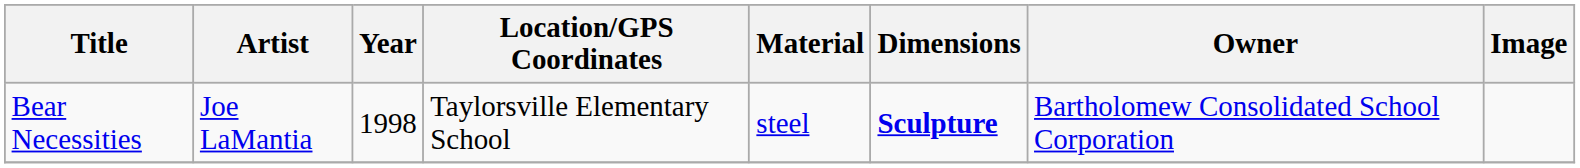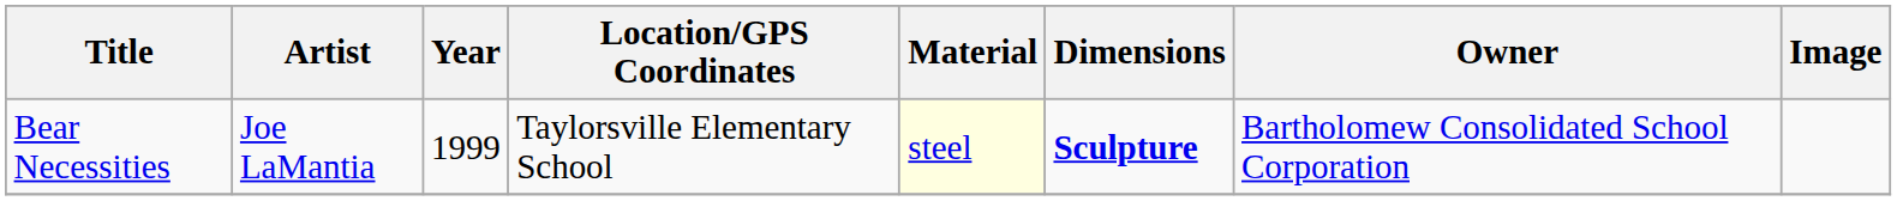 <table class="wikitable sortable">
 <tr>
 <th>Title</th>
 <th>Artist</th>
 <th>Year</th>
 <th>Location/GPS Coordinates</th>
 <th>Material</th>
 <th>Dimensions</th>
 <th>Owner</th>
 <th>Image</th>
 </tr>
 <tr>
 <td><a href='#'>Bear Necessities</a></td>
 <td><a href='#'>Joe LaMantia</a></td>
-<td>1998</td>
+<td>1999</td>
 <td>Taylorsville Elementary School </td>
-<td><a href='#'>steel</a></td>
+<td style="background: lightyellow;"><a href='#'>steel</a></td>
 <td><strong><a href='#'>Sculpture</a></strong></td>
 <td><a href='#'>Bartholomew Consolidated School Corporation</a></td>
 <td></td>
 </tr>
 <tr>
 </tr>
 </table>
